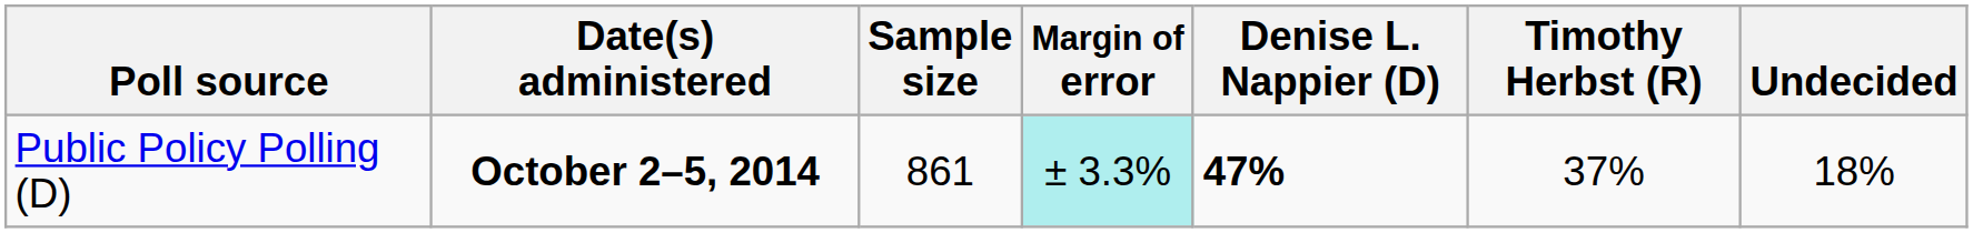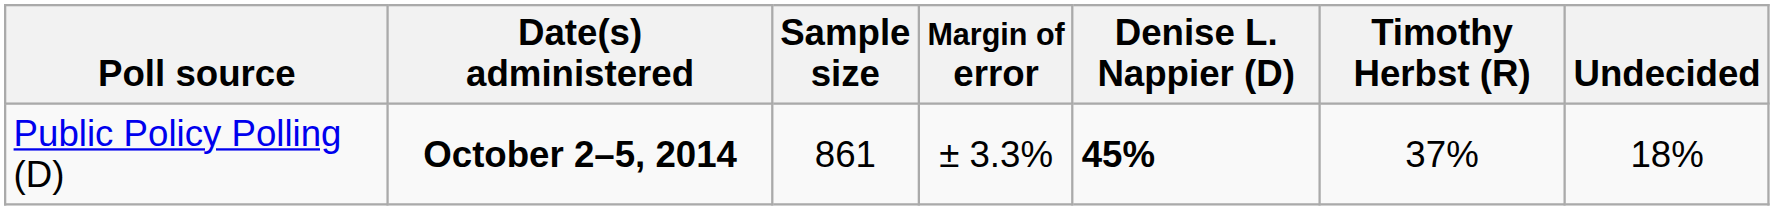 <table class="wikitable">
 <tr valign= bottom>
 <th style="width:160px;">Poll source</th>
 <th style="width:160px;">Date(s)<br>administered</th>
 <th class=small>Sample<br>size</th>
 <th><small>Margin of</small><br>error</th>
 <th style="width:100px;">Denise L.<br>Nappier (D)</th>
 <th style="width:100px;">Timothy<br>Herbst (R)</th>
 <th>Undecided</th>
 </tr>
 <tr>
 <td><a href='#'>Public Policy Polling</a> (D)</td>
 <td align=center><strong>October 2–5, 2014</strong></td>
 <td align=center>861</td>
-<td align=center style="background: paleturquoise;">± 3.3%</td>
-<td><strong>47%</strong></td>
+<td align=center>± 3.3%</td>
+<td><strong>45%</strong></td>
 <td align=center>37%</td>
 <td align=center>18%</td>
 </tr>
 </table>
